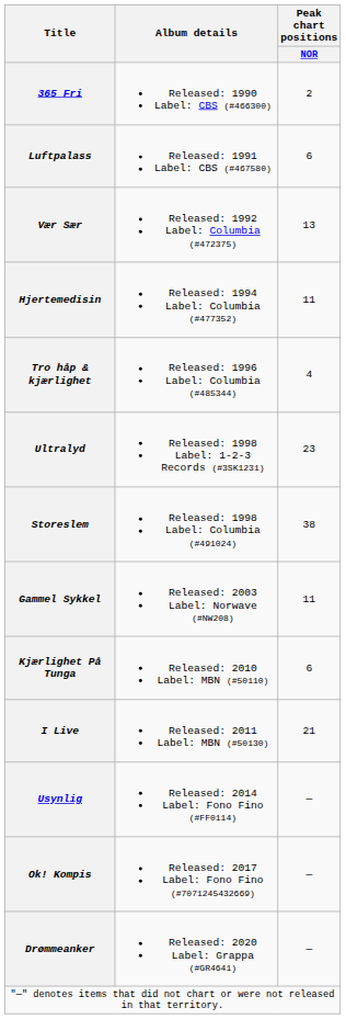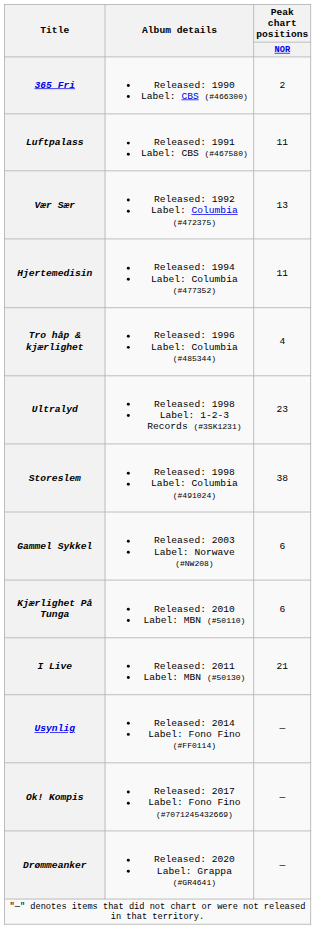 <table class="wikitable plainrowheaders" style="text-align:center;">
 <tr>
 <th scope="col" rowspan="2" style="width:10em;">Title</th>
 <th scope="col" rowspan="2" style="width:15em;">Album details</th>
 <th scope="col" colspan="1">Peak chart positions</th>
 </tr>
 <tr>
 <th style="width:2em;font-size:90%;"><a href='#'>NOR</a><br></th>
 </tr>
 <tr>
 <th scope="row"><em><a href='#'>365 Fri</a></em></th>
 <td><br><ul><li>Released: 1990</li><li>Label: <a href='#'>CBS</a> <small>(#466300)</small></li></ul></td>
 <td>2</td>
 </tr>
 <tr>
 <th scope="row"><em>Luftpalass</em></th>
 <td><br><ul><li>Released: 1991</li><li>Label: CBS <small>(#467580)</small></li></ul></td>
-<td>6</td>
+<td>11</td>
 </tr>
 <tr>
 <th scope="row"><em>Vær Sær</em></th>
 <td><br><ul><li>Released: 1992</li><li>Label: <a href='#'>Columbia</a> <small>(#472375)</small></li></ul></td>
 <td>13</td>
 </tr>
 <tr>
 <th scope="row"><em>Hjertemedisin</em></th>
 <td><br><ul><li>Released: 1994</li><li>Label: Columbia <small>(#477352)</small></li></ul></td>
 <td>11</td>
 </tr>
 <tr>
 <th scope="row"><em>Tro håp & kjærlighet</em></th>
 <td><br><ul><li>Released: 1996</li><li>Label: Columbia <small>(#485344)</small></li></ul></td>
 <td>4</td>
 </tr>
 <tr>
 <th scope="row"><em>Ultralyd</em></th>
 <td><br><ul><li>Released: 1998</li><li>Label: 1-2-3 Records <small>(#3SK1231)</small></li></ul></td>
 <td>23</td>
 </tr>
 <tr>
 <th scope="row"><em>Storeslem</em></th>
 <td><br><ul><li>Released: 1998</li><li>Label: Columbia <small>(#491024)</small></li></ul></td>
 <td>38</td>
 </tr>
 <tr>
 <th scope="row"><em>Gammel Sykkel</em></th>
 <td><br><ul><li>Released: 2003</li><li>Label: Norwave <small>(#NW208)</small></li></ul></td>
-<td>11</td>
+<td>6</td>
 </tr>
 <tr>
 <th scope="row"><em>Kjærlighet På Tunga</em></th>
 <td><br><ul><li>Released: 2010</li><li>Label: MBN <small>(#50110)</small></li></ul></td>
 <td>6</td>
 </tr>
 <tr>
 <th scope="row"><em>I Live</em></th>
 <td><br><ul><li>Released: 2011</li><li>Label: MBN <small>(#50130)</small></li></ul></td>
 <td>21</td>
 </tr>
 <tr>
 <th scope="row"><em><a href='#'>Usynlig</a></em></th>
 <td><br><ul><li>Released: 2014</li><li>Label: Fono Fino <small>(#FF0114)</small></li></ul></td>
 <td>—</td>
 </tr>
 <tr>
 <th scope="row"><em>Ok! Kompis</em></th>
 <td><br><ul><li>Released: 2017</li><li>Label: Fono Fino <small>(#7071245432669)</small></li></ul></td>
 <td>—</td>
 </tr>
 <tr>
 <th scope="row"><em>Drømmeanker</em></th>
 <td><br><ul><li>Released: 2020</li><li>Label: Grappa <small>(#GR4641)</small></li></ul></td>
 <td>—</td>
 </tr>
 <tr>
 <td align="center" colspan="15" style="font-size:90%">"—" denotes items that did not chart or were not released in that territory.</td>
 </tr>
 </table>
